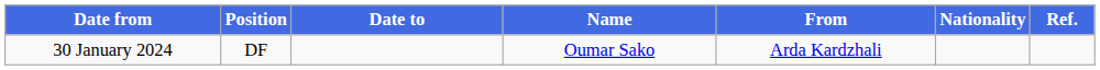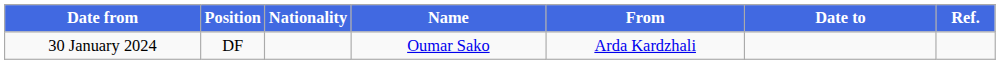 <table class="wikitable" style="text-align:center; font-size:90%; ">
 <tr>
 <th style="background:#4169E1; color:white; width:200px;">Date from</th>
 <th style="background:#4169E1; color:white; width:50px;">Position</th>
-<th style="background:#4169E1; color:white; width:200px;">Date to</th>
+<th style="background:#4169E1; color:white; width:50px;">Nationality</th>
 <th style="background:#4169E1; color:white; width:200px;">Name</th>
 <th style="background:#4169E1; color:white; width:200px;">From</th>
-<th style="background:#4169E1; color:white; width:50px;">Nationality</th>
+<th style="background:#4169E1; color:white; width:200px;">Date to</th>
 <th style="background:#4169E1; color:white; width:50px;">Ref.</th>
 </tr>
 <tr>
 <td>30 January 2024</td>
 <td>DF</td>
 <td></td>
 <td><a href='#'>Oumar Sako</a></td>
 <td><a href='#'>Arda Kardzhali</a></td>
 <td></td>
 <td></td>
 </tr>
 </table>
